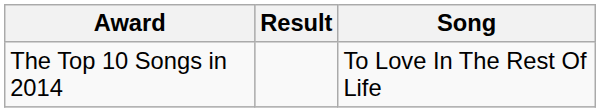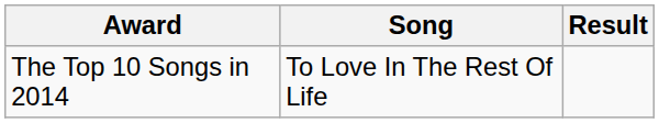 <table class="wikitable" width="400px">
 <tr>
 <th>Award</th>
+<th>Song</th>
 <th>Result</th>
-<th>Song</th>
 </tr>
 <tr>
 <td>The Top 10 Songs in 2014</td>
+<td>To Love In The Rest Of Life</td>
 <td></td>
-<td>To Love In The Rest Of Life</td>
 </tr>
 </table>
